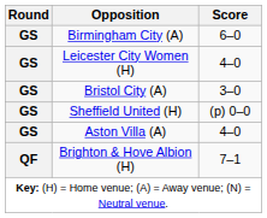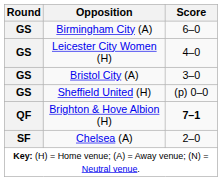 <table class="wikitable plainrowheaders" style="text-align:center;margin:0">
 <tr>
 <th scope="col" style="width:25px">Round</th>
 <th scope="col" style="width:175px">Opposition</th>
 <th scope="col" style="width:70px">Score</th>
 </tr>
 <tr>
 <th scope=row style="text-align:center">GS</th>
 <td><a href='#'>Birmingham City</a> (A)</td>
 <td>6–0</td>
 </tr>
 <tr>
 <th scope=row style="text-align:center">GS</th>
 <td><a href='#'>Leicester City Women</a> (H)</td>
 <td>4–0</td>
 </tr>
 <tr>
 <th scope=row style="text-align:center">GS</th>
 <td><a href='#'>Bristol City</a> (A)</td>
 <td>3–0</td>
 </tr>
 <tr>
 <th scope=row style="text-align:center">GS</th>
 <td><a href='#'>Sheffield United</a> (H)</td>
 <td>(p) 0–0 </td>
 </tr>
 <tr>
-<th scope=row style="text-align:center">GS</th>
-<td><a href='#'>Aston Villa</a> (A)</td>
-<td>4–0</td>
+<th scope=row style="text-align:center">QF</th>
+<td><a href='#'>Brighton & Hove Albion</a> (H)</td>
+<td><strong>7–1</strong></td>
 </tr>
 <tr>
-<th scope=row style="text-align:center">QF</th>
-<td><a href='#'>Brighton & Hove Albion</a> (H)</td>
-<td>7–1</td>
+<th scope=row style="text-align:center">SF</th>
+<td><a href='#'>Chelsea</a> (A)</td>
+<td>2–0</td>
 </tr>
 <tr>
 <td colspan="3" style="background:white;"><small><strong>Key:</strong> (H) = Home venue; (A) = Away venue; (N) = <a href='#'>Neutral venue</a>.</small></td>
 </tr>
 </table>
